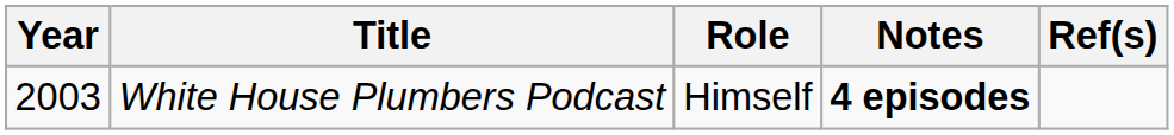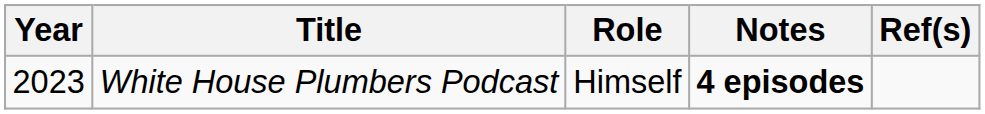 <table class="wikitable">
 <tr>
 <th>Year</th>
 <th>Title</th>
 <th>Role</th>
 <th class="unsortable">Notes</th>
 <th>Ref(s)</th>
 </tr>
 <tr>
-<td>2003</td>
+<td>2023</td>
 <td><em>White House Plumbers Podcast</em></td>
 <td>Himself</td>
 <td><strong>4 episodes</strong></td>
 <td></td>
 </tr>
 </table>
